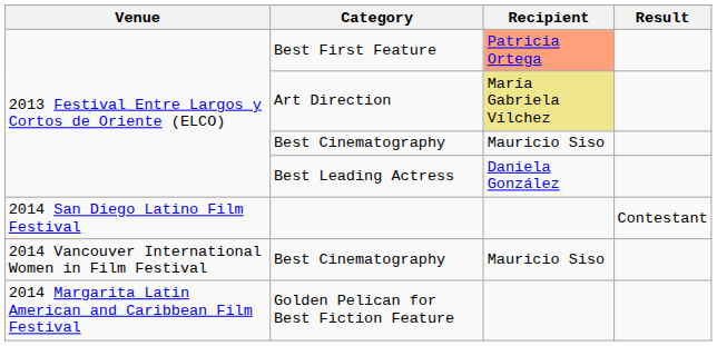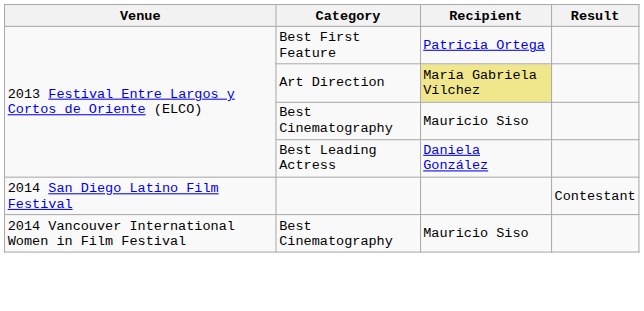 <table class="wikitable sortable">
 <tr>
 <th>Venue</th>
 <th>Category</th>
 <th>Recipient</th>
 <th>Result</th>
 </tr>
 <tr>
 <td rowspan="4">2013 <a href='#'>Festival Entre Largos y Cortos de Oriente</a> (ELCO)</td>
 <td>Best First Feature</td>
-<td style="background: lightsalmon;"><a href='#'>Patricia Ortega</a></td>
+<td><a href='#'>Patricia Ortega</a></td>
 <td></td>
 </tr>
 <tr>
 <td>Art Direction</td>
 <td style="background: khaki;">María Gabriela Vílchez</td>
 <td></td>
 </tr>
 <tr>
 <td>Best Cinematography</td>
 <td>Mauricio Siso</td>
 <td></td>
 </tr>
 <tr>
 <td>Best Leading Actress</td>
 <td><a href='#'>Daniela González</a></td>
 <td></td>
 </tr>
 <tr>
 <td>2014 <a href='#'>San Diego Latino Film Festival</a></td>
 <td></td>
 <td></td>
 <td>Contestant</td>
 </tr>
 <tr>
 <td>2014 Vancouver International Women in Film Festival</td>
 <td>Best Cinematography</td>
 <td>Mauricio Siso</td>
 <td></td>
 </tr>
-<tr>
-<td>2014 <a href='#'>Margarita Latin American and Caribbean Film Festival</a></td>
-<td>Golden Pelican for Best Fiction Feature</td>
-<td></td>
-<td></td>
-</tr>
 </table>
